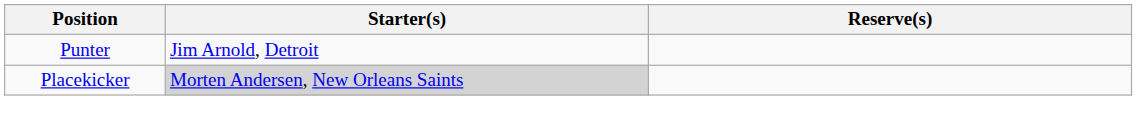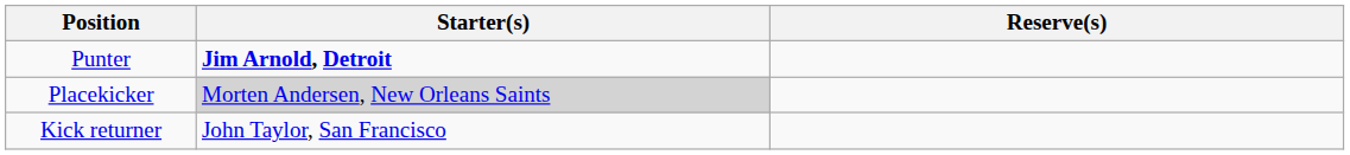 <table class="wikitable" width=75%>
 <tr>
 <th width=10%>Position</th>
 <th width=30%>Starter(s)</th>
 <th width=30%>Reserve(s)</th>
 </tr>
 <tr>
 <td align=center><a href='#'>Punter</a></td>
-<td> <a href='#'>Jim Arnold</a>, <a href='#'>Detroit</a></td>
+<td><strong> <a href='#'>Jim Arnold</a>, <a href='#'>Detroit</a></strong></td>
 <td></td>
 </tr>
 <tr>
 <td align=center><a href='#'>Placekicker</a></td>
 <td style="background: lightgrey;"> <a href='#'>Morten Andersen</a>, <a href='#'>New Orleans Saints</a></td>
 <td></td>
 </tr>
+<tr>
+<td align=center><a href='#'>Kick returner</a></td>
+<td> <a href='#'>John Taylor</a>, <a href='#'>San Francisco</a></td>
+<td></td>
+</tr>
 </table>
